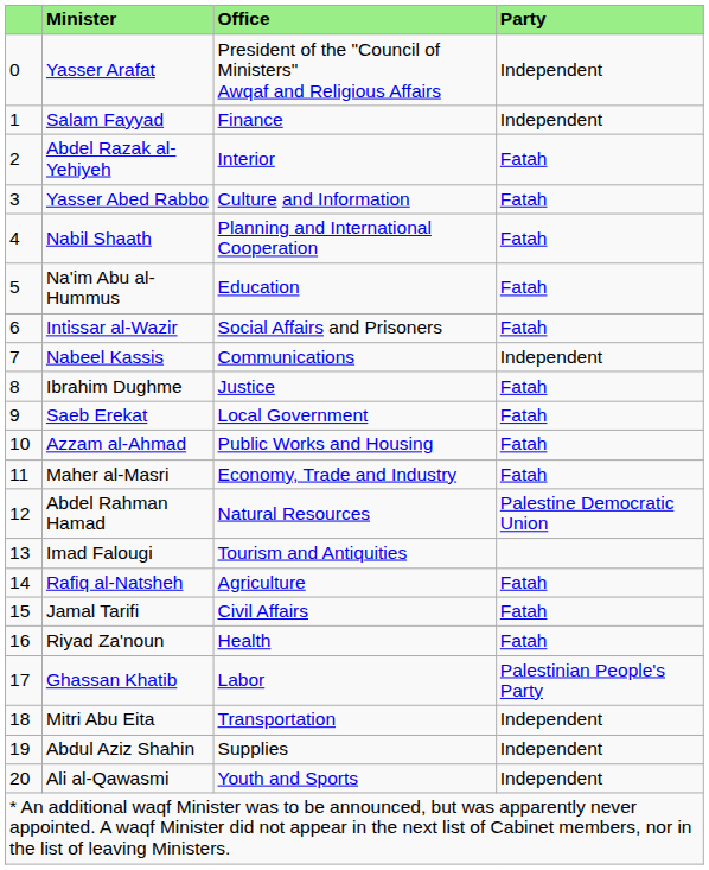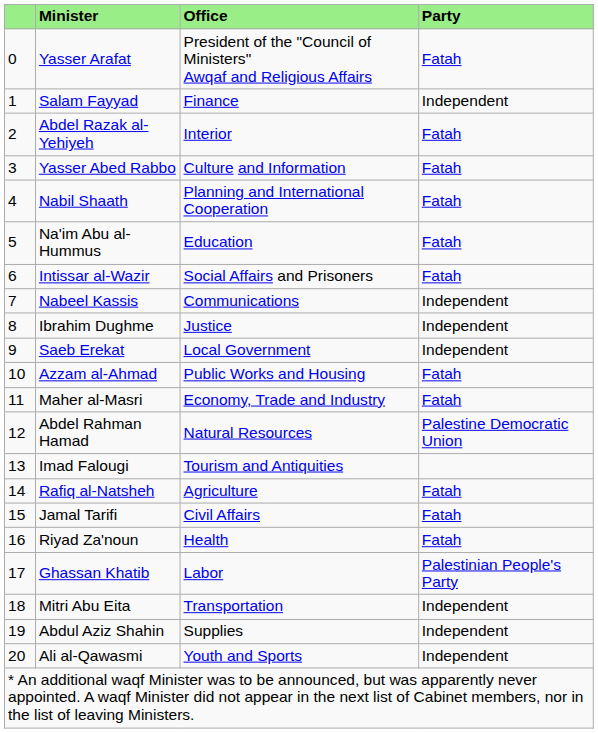 <table class="wikitable">
 <tr style="background:#99ee88;">
 <td></td>
 <td><strong>Minister</strong></td>
 <td><strong>Office</strong></td>
 <td><strong>Party</strong></td>
 </tr>
 <tr>
 <td>0</td>
 <td><a href='#'>Yasser Arafat</a></td>
 <td>President of the "Council of Ministers"<br><a href='#'>Awqaf and Religious Affairs</a></td>
-<td>Independent</td>
+<td><a href='#'>Fatah</a></td>
 </tr>
 <tr>
 <td>1</td>
 <td><a href='#'>Salam Fayyad</a></td>
 <td><a href='#'>Finance</a></td>
 <td>Independent</td>
 </tr>
 <tr>
 <td>2</td>
 <td><a href='#'>Abdel Razak al-Yehiyeh</a></td>
 <td><a href='#'>Interior</a></td>
 <td><a href='#'>Fatah</a></td>
 </tr>
 <tr>
 <td>3</td>
 <td><a href='#'>Yasser Abed Rabbo</a></td>
 <td><a href='#'>Culture</a> <a href='#'>and Information</a></td>
 <td><a href='#'>Fatah</a></td>
 </tr>
 <tr>
 <td>4</td>
 <td><a href='#'>Nabil Shaath</a></td>
 <td><a href='#'>Planning and International Cooperation</a></td>
 <td><a href='#'>Fatah</a></td>
 </tr>
 <tr>
 <td>5</td>
 <td>Na'im Abu al-Hummus</td>
 <td><a href='#'>Education</a></td>
 <td><a href='#'>Fatah</a></td>
 </tr>
 <tr>
 <td>6</td>
 <td><a href='#'>Intissar al-Wazir</a></td>
 <td><a href='#'>Social Affairs</a> and Prisoners</td>
 <td><a href='#'>Fatah</a></td>
 </tr>
 <tr>
 <td>7</td>
 <td><a href='#'>Nabeel Kassis</a></td>
 <td><a href='#'>Communications</a></td>
 <td>Independent</td>
 </tr>
 <tr>
 <td>8</td>
 <td>Ibrahim Dughme</td>
 <td><a href='#'>Justice</a></td>
-<td><a href='#'>Fatah</a></td>
+<td>Independent</td>
 </tr>
 <tr>
 <td>9</td>
 <td><a href='#'>Saeb Erekat</a></td>
 <td><a href='#'>Local Government</a></td>
-<td><a href='#'>Fatah</a></td>
+<td>Independent</td>
 </tr>
 <tr>
 <td>10</td>
 <td><a href='#'>Azzam al-Ahmad</a></td>
 <td><a href='#'>Public Works and Housing</a></td>
 <td><a href='#'>Fatah</a></td>
 </tr>
 <tr>
 <td>11</td>
 <td>Maher al-Masri</td>
 <td><a href='#'>Economy, Trade and Industry</a></td>
 <td><a href='#'>Fatah</a></td>
 </tr>
 <tr>
 <td>12</td>
 <td>Abdel Rahman Hamad</td>
 <td><a href='#'>Natural Resources</a></td>
 <td><a href='#'>Palestine Democratic Union</a></td>
 </tr>
 <tr>
 <td>13</td>
 <td>Imad Falougi</td>
 <td><a href='#'>Tourism and Antiquities</a></td>
 <td></td>
 </tr>
 <tr>
 <td>14</td>
 <td><a href='#'>Rafiq al-Natsheh</a></td>
 <td><a href='#'>Agriculture</a></td>
 <td><a href='#'>Fatah</a></td>
 </tr>
 <tr>
 <td>15</td>
 <td>Jamal Tarifi</td>
 <td><a href='#'>Civil Affairs</a></td>
 <td><a href='#'>Fatah</a></td>
 </tr>
 <tr>
 <td>16</td>
 <td>Riyad Za'noun</td>
 <td><a href='#'>Health</a></td>
 <td><a href='#'>Fatah</a></td>
 </tr>
 <tr>
 <td>17</td>
 <td><a href='#'>Ghassan Khatib</a></td>
 <td><a href='#'>Labor</a></td>
 <td><a href='#'>Palestinian People's Party</a></td>
 </tr>
 <tr>
 <td>18</td>
 <td>Mitri Abu Eita</td>
 <td><a href='#'>Transportation</a></td>
 <td>Independent</td>
 </tr>
 <tr>
 <td>19</td>
 <td>Abdul Aziz Shahin</td>
 <td>Supplies</td>
 <td>Independent</td>
 </tr>
 <tr>
 <td>20</td>
 <td>Ali al-Qawasmi</td>
 <td><a href='#'>Youth and Sports</a></td>
 <td>Independent</td>
 </tr>
 <tr>
 <td colspan=4>* An additional waqf Minister was to be announced, but was apparently never appointed. A  waqf Minister did not appear in the next list of Cabinet members, nor in the list of leaving Ministers.</td>
 </tr>
 </table>
